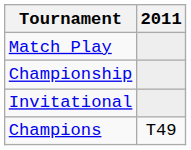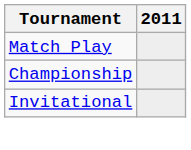 <table class="wikitable" style="text-align:center;">
 <tr>
 <th>Tournament</th>
 <th>2011</th>
 </tr>
 <tr>
 <td align="left"><a href='#'>Match Play</a></td>
 <td style="background:#eeeeee;"></td>
 </tr>
 <tr>
 <td align="left"><a href='#'>Championship</a></td>
 <td style="background:#eeeeee;"></td>
 </tr>
 <tr>
 <td align="left"><a href='#'>Invitational</a></td>
 <td style="background:#eeeeee;"></td>
 </tr>
-<tr>
-<td align="left"><a href='#'>Champions</a></td>
-<td>T49</td>
-</tr>
 </table>
